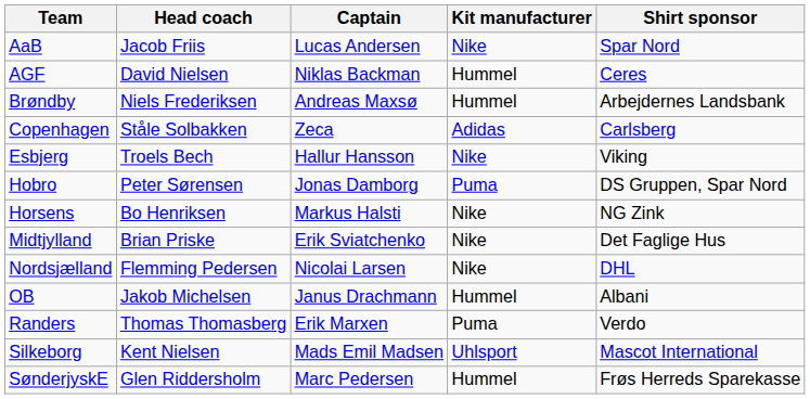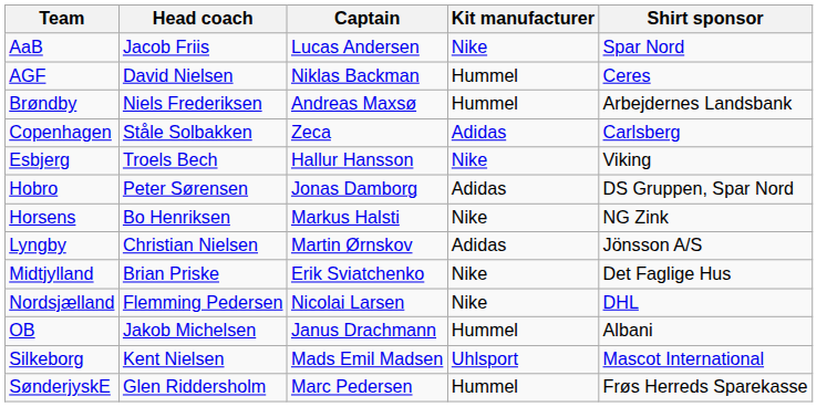 <table class="wikitable sortable" style="text-align: left;">
 <tr>
 <th>Team</th>
 <th>Head coach</th>
 <th>Captain</th>
 <th>Kit manufacturer</th>
 <th>Shirt sponsor</th>
 </tr>
 <tr>
 <td><a href='#'>AaB</a></td>
 <td> <a href='#'>Jacob Friis</a></td>
 <td> <a href='#'>Lucas Andersen</a></td>
 <td><a href='#'>Nike</a></td>
 <td><a href='#'>Spar Nord</a></td>
 </tr>
 <tr>
 <td><a href='#'>AGF</a></td>
 <td> <a href='#'>David Nielsen</a></td>
 <td> <a href='#'>Niklas Backman</a></td>
 <td>Hummel</td>
 <td><a href='#'>Ceres</a></td>
 </tr>
 <tr>
 <td><a href='#'>Brøndby</a></td>
 <td> <a href='#'>Niels Frederiksen</a></td>
 <td> <a href='#'>Andreas Maxsø</a></td>
 <td>Hummel</td>
 <td>Arbejdernes Landsbank</td>
 </tr>
 <tr>
 <td><a href='#'>Copenhagen</a></td>
 <td> <a href='#'>Ståle Solbakken</a></td>
 <td> <a href='#'>Zeca</a></td>
 <td><a href='#'>Adidas</a></td>
 <td><a href='#'>Carlsberg</a></td>
 </tr>
 <tr>
 <td><a href='#'>Esbjerg</a></td>
 <td> <a href='#'>Troels Bech</a></td>
 <td> <a href='#'>Hallur Hansson</a></td>
 <td><a href='#'>Nike</a></td>
 <td>Viking</td>
 </tr>
 <tr>
 <td><a href='#'>Hobro</a></td>
 <td> <a href='#'>Peter Sørensen</a></td>
 <td> <a href='#'>Jonas Damborg</a></td>
-<td><a href='#'>Puma</a></td>
+<td>Adidas</td>
 <td>DS Gruppen, Spar Nord</td>
 </tr>
 <tr>
 <td><a href='#'>Horsens</a></td>
 <td> <a href='#'>Bo Henriksen</a></td>
 <td> <a href='#'>Markus Halsti</a></td>
 <td>Nike</td>
 <td>NG Zink</td>
+</tr>
+<tr>
+<td><a href='#'>Lyngby</a></td>
+<td> <a href='#'>Christian Nielsen</a></td>
+<td> <a href='#'>Martin Ørnskov</a></td>
+<td>Adidas</td>
+<td>Jönsson A/S</td>
 </tr>
 <tr>
 <td><a href='#'>Midtjylland</a></td>
 <td> <a href='#'>Brian Priske</a></td>
 <td> <a href='#'>Erik Sviatchenko</a></td>
 <td>Nike</td>
 <td>Det Faglige Hus</td>
 </tr>
 <tr>
 <td><a href='#'>Nordsjælland</a></td>
 <td> <a href='#'>Flemming Pedersen</a></td>
 <td> <a href='#'>Nicolai Larsen</a></td>
 <td>Nike</td>
 <td><a href='#'>DHL</a></td>
 </tr>
 <tr>
 <td><a href='#'>OB</a></td>
 <td> <a href='#'>Jakob Michelsen</a></td>
 <td> <a href='#'>Janus Drachmann</a></td>
 <td>Hummel</td>
 <td>Albani</td>
 </tr>
 <tr>
-<td><a href='#'>Randers</a></td>
-<td> <a href='#'>Thomas Thomasberg</a></td>
-<td> <a href='#'>Erik Marxen</a></td>
-<td>Puma</td>
-<td>Verdo</td>
-</tr>
-<tr>
 <td><a href='#'>Silkeborg</a></td>
 <td> <a href='#'>Kent Nielsen</a></td>
 <td> <a href='#'>Mads Emil Madsen</a></td>
 <td><a href='#'>Uhlsport</a></td>
 <td><a href='#'>Mascot International</a></td>
 </tr>
 <tr>
 <td><a href='#'>SønderjyskE</a></td>
 <td> <a href='#'>Glen Riddersholm</a></td>
 <td> <a href='#'>Marc Pedersen</a></td>
 <td>Hummel</td>
 <td>Frøs Herreds Sparekasse</td>
 </tr>
 </table>
